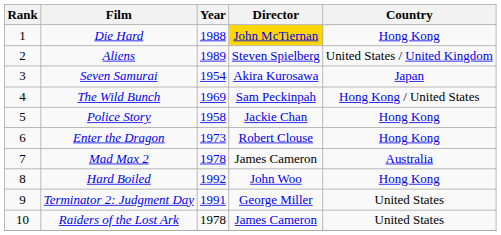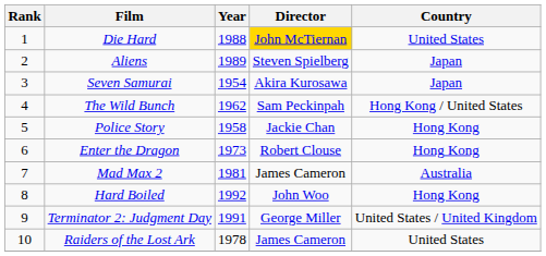 <table class="wikitable sortable" style="text-align:center">
 <tr>
 <th>Rank</th>
 <th>Film</th>
 <th>Year</th>
 <th>Director</th>
 <th>Country</th>
 </tr>
 <tr>
 <td>1</td>
 <td><em><a href='#'>Die Hard</a></em></td>
 <td><a href='#'>1988</a></td>
 <td style="background: gold;"><a href='#'>John McTiernan</a></td>
-<td><a href='#'>Hong Kong</a></td>
+<td><a href='#'>United States</a></td>
 </tr>
 <tr>
 <td>2</td>
 <td><a href='#'><em>Aliens</em></a></td>
 <td><a href='#'>1989</a></td>
 <td><a href='#'>Steven Spielberg</a></td>
-<td>United States / <a href='#'>United Kingdom</a></td>
+<td><a href='#'>Japan</a></td>
 </tr>
 <tr>
 <td>3</td>
 <td><em><a href='#'>Seven Samurai</a></em></td>
 <td><a href='#'>1954</a></td>
 <td><a href='#'>Akira Kurosawa</a></td>
 <td><a href='#'>Japan</a></td>
 </tr>
 <tr>
 <td>4</td>
 <td><em><a href='#'>The Wild Bunch</a></em></td>
-<td><a href='#'>1969</a></td>
+<td><a href='#'>1962</a></td>
 <td><a href='#'>Sam Peckinpah</a></td>
 <td><a href='#'>Hong Kong</a> / United States</td>
 </tr>
 <tr>
 <td>5</td>
 <td><a href='#'><em>Police Story</em></a></td>
 <td><a href='#'>1958</a></td>
 <td><a href='#'>Jackie Chan</a></td>
 <td><a href='#'>Hong Kong</a></td>
 </tr>
 <tr>
 <td>6</td>
 <td><em><a href='#'>Enter the Dragon</a></em></td>
 <td><a href='#'>1973</a></td>
 <td><a href='#'>Robert Clouse</a></td>
 <td><a href='#'>Hong Kong</a></td>
 </tr>
 <tr>
 <td>7</td>
 <td><em><a href='#'>Mad Max 2</a></em></td>
-<td><a href='#'>1978</a></td>
+<td><a href='#'>1981</a></td>
 <td>James Cameron</td>
 <td><a href='#'>Australia</a></td>
 </tr>
 <tr>
 <td>8</td>
 <td><em><a href='#'>Hard Boiled</a></em></td>
 <td><a href='#'>1992</a></td>
 <td><a href='#'>John Woo</a></td>
 <td><a href='#'>Hong Kong</a></td>
 </tr>
 <tr>
 <td>9</td>
 <td><em><a href='#'>Terminator 2: Judgment Day</a></em></td>
 <td><a href='#'>1991</a></td>
 <td><a href='#'>George Miller</a></td>
-<td>United States</td>
+<td>United States / <a href='#'>United Kingdom</a></td>
 </tr>
 <tr>
 <td>10</td>
 <td><em><a href='#'>Raiders of the Lost Ark</a></em></td>
 <td>1978</td>
 <td><a href='#'>James Cameron</a></td>
 <td>United States</td>
 </tr>
 <tr>
 </tr>
 </table>
